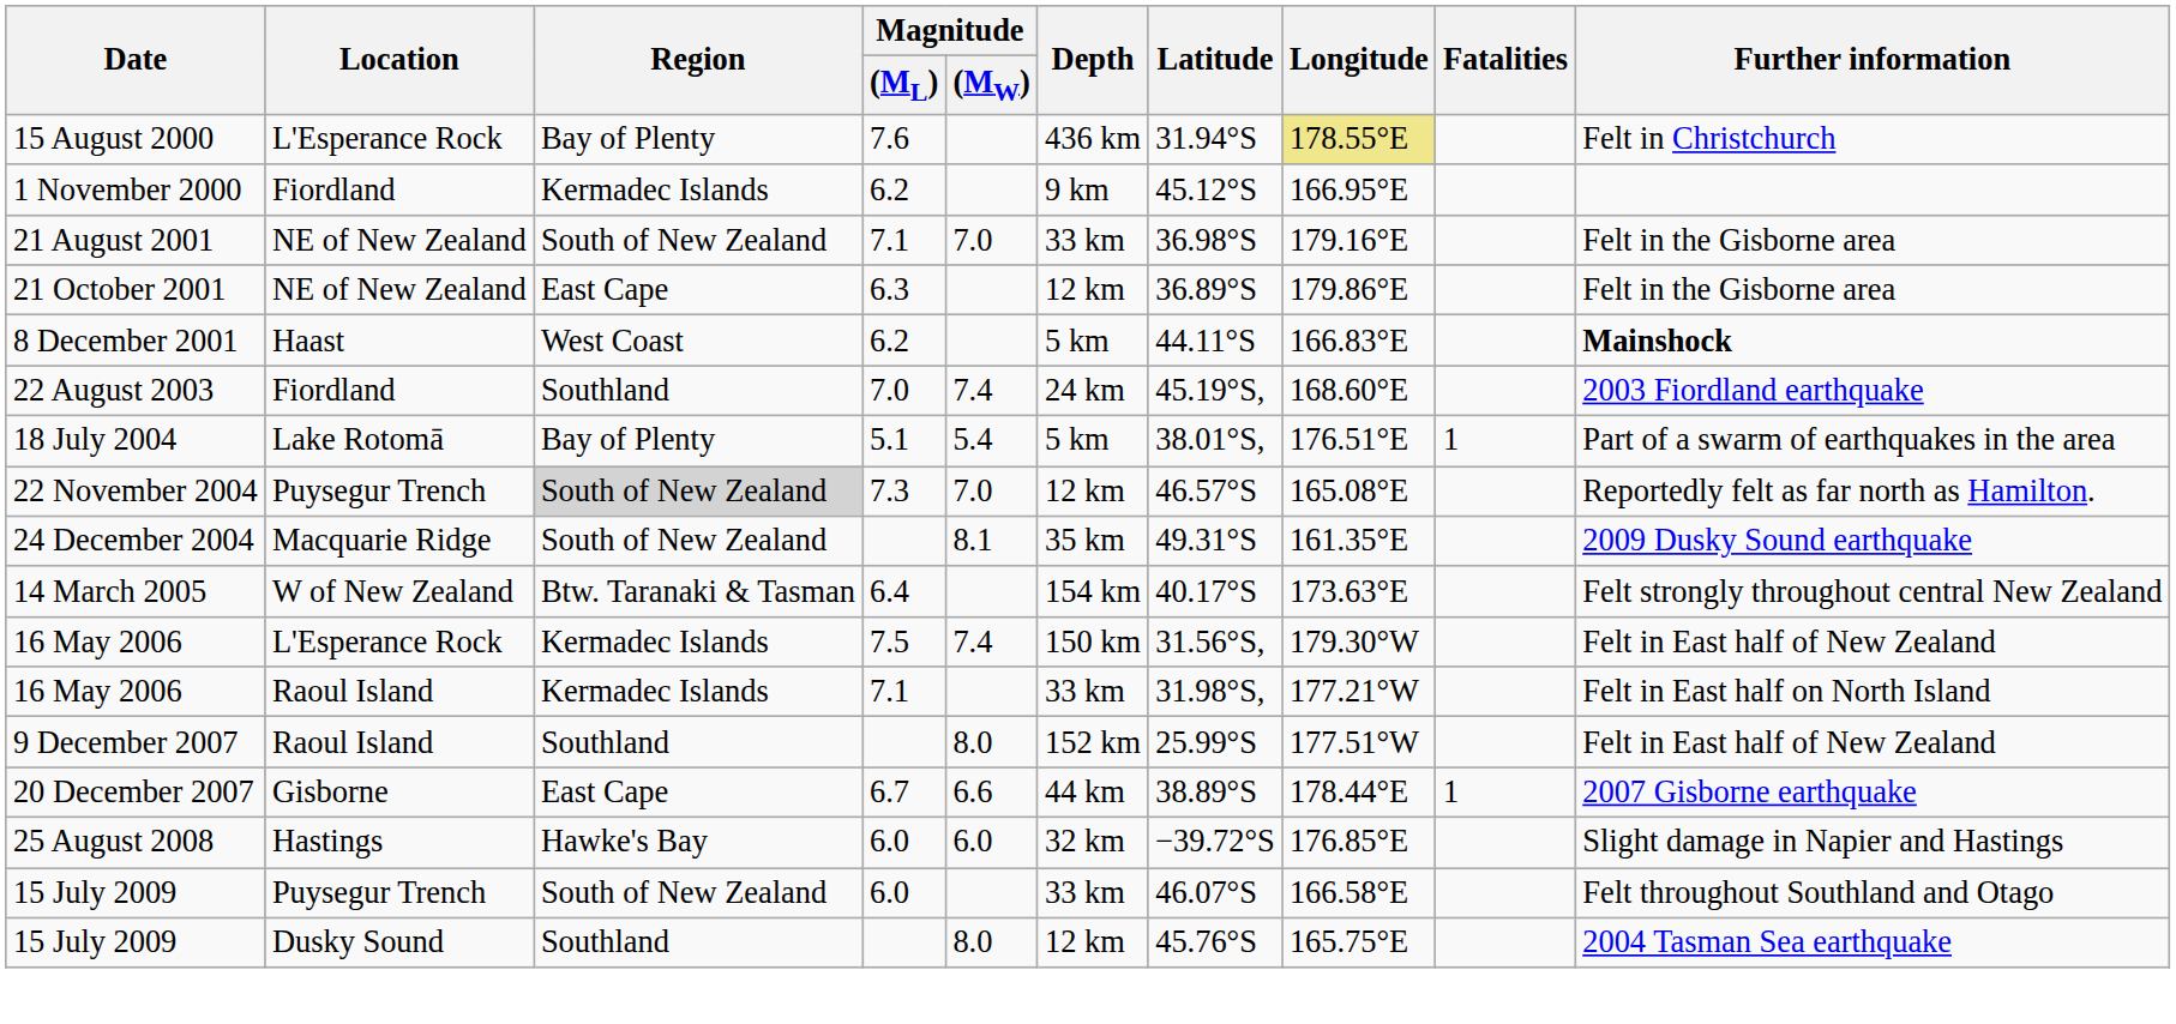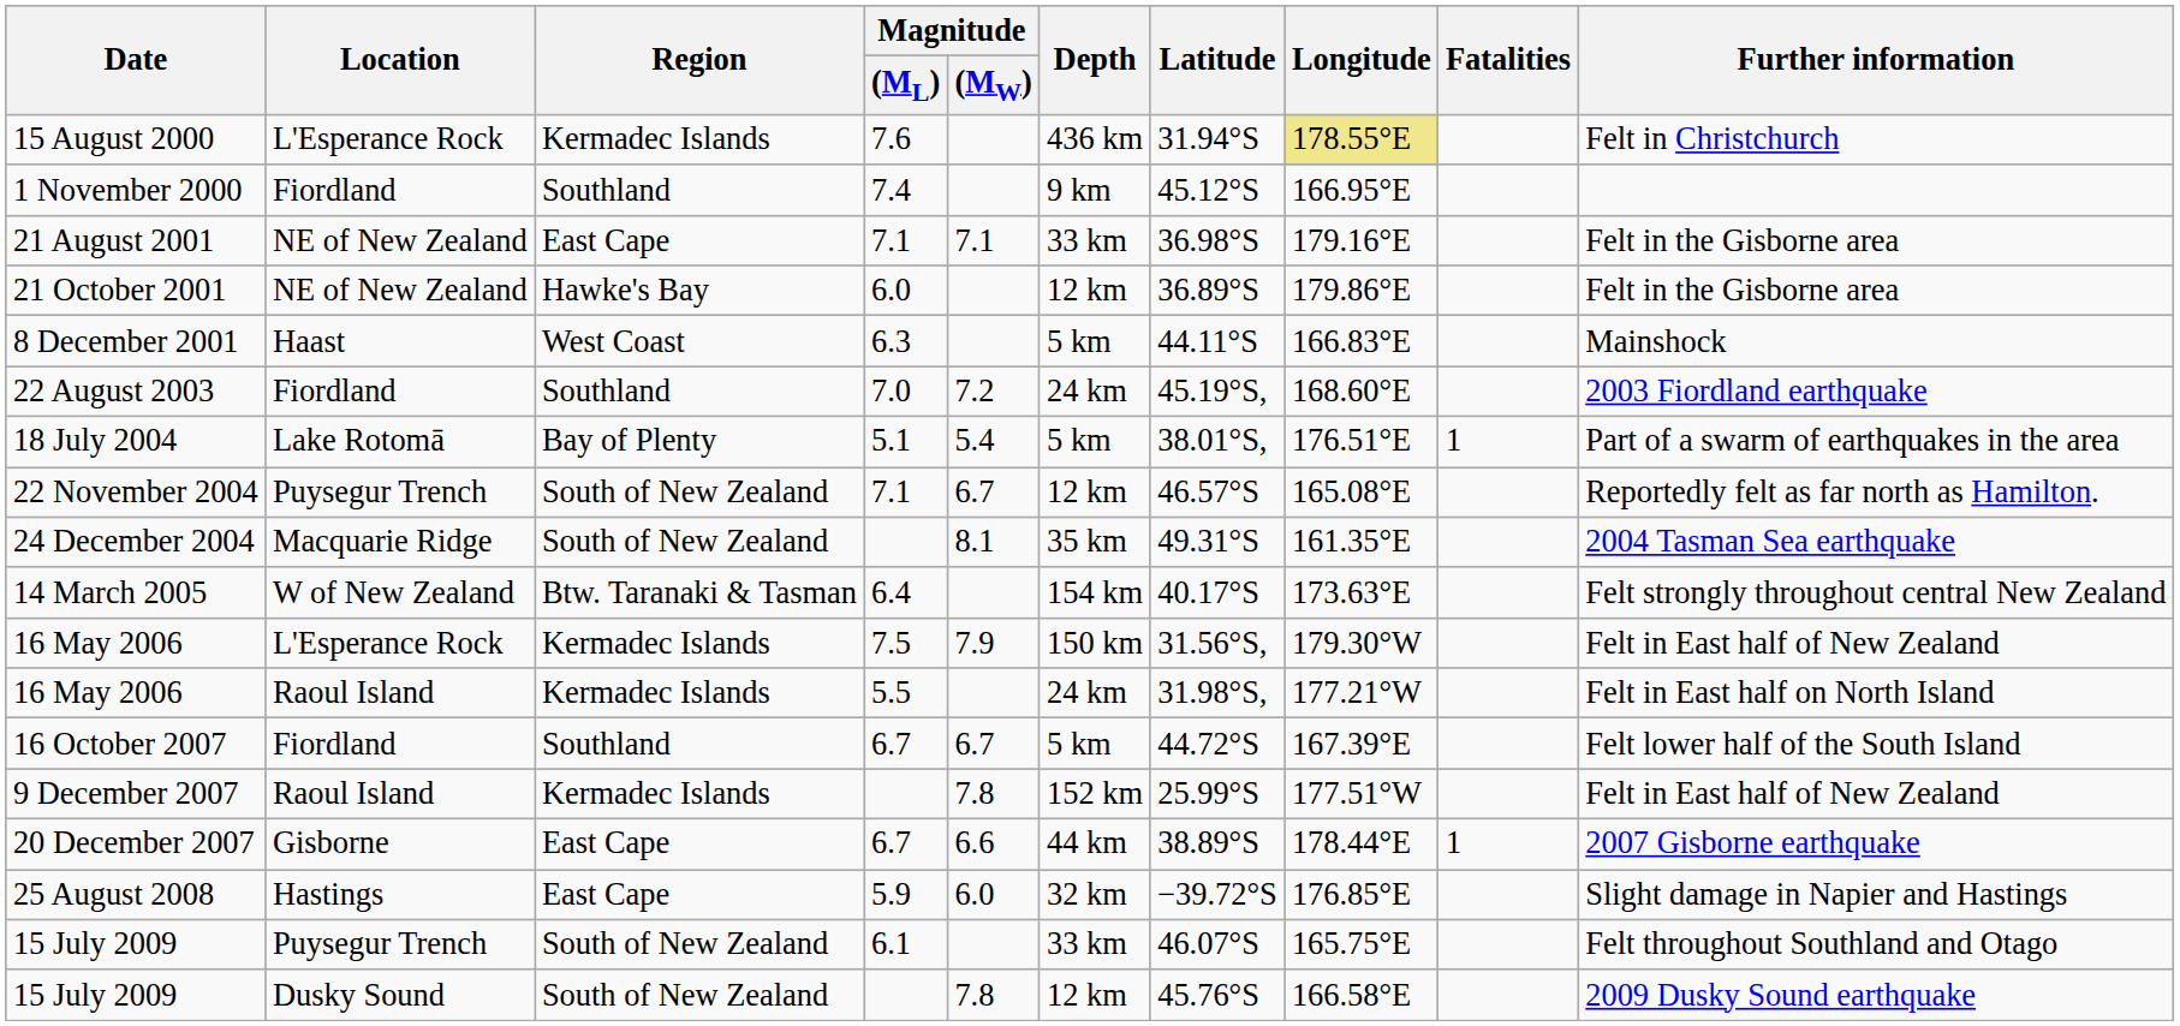 <table class="wikitable sortable">
 <tr>
 <th rowspan=2>Date</th>
 <th rowspan=2>Location</th>
 <th rowspan=2>Region</th>
 <th colspan=2>Magnitude</th>
 <th rowspan=2>Depth</th>
 <th rowspan=2>Latitude</th>
 <th rowspan=2>Longitude</th>
 <th rowspan=2>Fatalities</th>
 <th rowspan=2 scope="col" class="unsortable">Further information</th>
 </tr>
 <tr>
 <th>(<a href='#'>M<sub>L</sub></a>)</th>
 <th>(<a href='#'>M<sub>W</sub></a>)</th>
 </tr>
 <tr>
 <td>15 August 2000</td>
 <td>L'Esperance Rock</td>
-<td>Bay of Plenty</td>
+<td>Kermadec Islands</td>
 <td>7.6</td>
 <td></td>
 <td>436 km</td>
 <td>31.94°S</td>
 <td style="background: khaki;">178.55°E</td>
 <td></td>
 <td>Felt in <a href='#'>Christchurch</a></td>
 </tr>
 <tr>
 <td>1 November 2000</td>
 <td>Fiordland</td>
-<td>Kermadec Islands</td>
-<td>6.2</td>
+<td>Southland</td>
+<td>7.4</td>
 <td></td>
 <td>9 km</td>
 <td>45.12°S</td>
 <td>166.95°E</td>
 <td></td>
 <td></td>
 </tr>
 <tr>
 <td>21 August 2001</td>
 <td>NE of New Zealand</td>
-<td>South of New Zealand</td>
+<td>East Cape</td>
 <td>7.1</td>
-<td>7.0</td>
+<td>7.1</td>
 <td>33 km</td>
 <td>36.98°S</td>
 <td>179.16°E</td>
 <td></td>
 <td>Felt in the Gisborne area</td>
 </tr>
 <tr>
 <td>21 October 2001</td>
 <td>NE of New Zealand</td>
-<td>East Cape</td>
-<td>6.3</td>
+<td>Hawke's Bay</td>
+<td>6.0</td>
 <td></td>
 <td>12 km</td>
 <td>36.89°S</td>
 <td>179.86°E</td>
 <td></td>
 <td>Felt in the Gisborne area</td>
 </tr>
 <tr>
 <td>8 December 2001</td>
 <td>Haast</td>
 <td>West Coast</td>
-<td>6.2</td>
+<td>6.3</td>
 <td></td>
 <td>5 km</td>
 <td>44.11°S</td>
 <td>166.83°E</td>
 <td></td>
-<td><strong>Mainshock</strong></td>
+<td>Mainshock</td>
 </tr>
 <tr>
 <td>22 August 2003</td>
 <td>Fiordland</td>
 <td>Southland</td>
 <td>7.0</td>
-<td>7.4</td>
+<td>7.2</td>
 <td>24 km</td>
 <td>45.19°S,</td>
 <td>168.60°E</td>
 <td></td>
 <td><a href='#'>2003 Fiordland earthquake</a></td>
 </tr>
 <tr>
 <td>18 July 2004</td>
 <td>Lake Rotomā</td>
 <td>Bay of Plenty</td>
 <td>5.1</td>
 <td>5.4</td>
 <td>5 km</td>
 <td>38.01°S,</td>
 <td>176.51°E</td>
 <td>1</td>
 <td>Part of a swarm of earthquakes in the area</td>
 </tr>
 <tr>
 <td>22 November 2004</td>
 <td>Puysegur Trench</td>
-<td style="background: lightgrey;">South of New Zealand</td>
-<td>7.3</td>
-<td>7.0</td>
+<td>South of New Zealand</td>
+<td>7.1</td>
+<td>6.7</td>
 <td>12 km</td>
 <td>46.57°S</td>
 <td>165.08°E</td>
 <td></td>
 <td>Reportedly felt as far north as <a href='#'>Hamilton</a>.</td>
 </tr>
 <tr>
 <td>24 December 2004</td>
 <td>Macquarie Ridge</td>
 <td>South of New Zealand</td>
 <td></td>
 <td>8.1</td>
 <td>35 km</td>
 <td>49.31°S</td>
 <td>161.35°E</td>
 <td></td>
-<td><a href='#'>2009 Dusky Sound earthquake</a></td>
+<td><a href='#'>2004 Tasman Sea earthquake</a></td>
 </tr>
 <tr>
 <td>14 March 2005</td>
 <td>W of New Zealand</td>
 <td>Btw. Taranaki & Tasman</td>
 <td>6.4</td>
 <td></td>
 <td>154 km</td>
 <td>40.17°S</td>
 <td>173.63°E</td>
 <td></td>
 <td>Felt strongly throughout central New Zealand</td>
 </tr>
 <tr>
 <td>16 May 2006</td>
 <td>L'Esperance Rock</td>
 <td>Kermadec Islands</td>
 <td>7.5</td>
-<td>7.4</td>
+<td>7.9</td>
 <td>150 km</td>
 <td>31.56°S,</td>
 <td>179.30°W</td>
 <td></td>
 <td>Felt in East half of New Zealand</td>
 </tr>
 <tr>
 <td>16 May 2006</td>
 <td>Raoul Island</td>
 <td>Kermadec Islands</td>
-<td>7.1</td>
+<td>5.5</td>
 <td></td>
-<td>33 km</td>
+<td>24 km</td>
 <td>31.98°S,</td>
 <td>177.21°W</td>
 <td></td>
 <td>Felt in East half on North Island</td>
 </tr>
 <tr>
+<td>16 October 2007</td>
+<td>Fiordland</td>
+<td>Southland</td>
+<td>6.7</td>
+<td>6.7</td>
+<td>5 km</td>
+<td>44.72°S</td>
+<td>167.39°E</td>
+<td></td>
+<td>Felt lower half of the South Island</td>
+</tr>
+<tr>
 <td>9 December 2007</td>
 <td>Raoul Island</td>
-<td>Southland</td>
+<td>Kermadec Islands</td>
 <td></td>
-<td>8.0</td>
+<td>7.8</td>
 <td>152 km</td>
 <td>25.99°S</td>
 <td>177.51°W</td>
 <td></td>
 <td>Felt in East half of New Zealand</td>
 </tr>
 <tr>
 <td>20 December 2007</td>
 <td>Gisborne</td>
 <td>East Cape</td>
 <td>6.7</td>
 <td>6.6</td>
 <td>44 km</td>
 <td>38.89°S</td>
 <td>178.44°E</td>
 <td>1</td>
 <td><a href='#'>2007 Gisborne earthquake</a></td>
 </tr>
 <tr>
 <td>25 August 2008</td>
 <td>Hastings</td>
-<td>Hawke's Bay</td>
-<td>6.0</td>
+<td>East Cape</td>
+<td>5.9</td>
 <td>6.0</td>
 <td>32 km</td>
 <td>−39.72°S</td>
 <td>176.85°E</td>
 <td></td>
 <td>Slight damage in Napier and Hastings</td>
 </tr>
 <tr>
 <td>15 July 2009</td>
 <td>Puysegur Trench</td>
 <td>South of New Zealand</td>
-<td>6.0</td>
+<td>6.1</td>
 <td></td>
 <td>33 km</td>
 <td>46.07°S</td>
-<td>166.58°E</td>
+<td>165.75°E</td>
 <td></td>
 <td>Felt throughout Southland and Otago</td>
 </tr>
 <tr>
 <td>15 July 2009</td>
 <td>Dusky Sound</td>
-<td>Southland</td>
+<td>South of New Zealand</td>
 <td></td>
-<td>8.0</td>
+<td>7.8</td>
 <td>12 km</td>
 <td>45.76°S</td>
-<td>165.75°E</td>
+<td>166.58°E</td>
 <td></td>
-<td><a href='#'>2004 Tasman Sea earthquake</a></td>
+<td><a href='#'>2009 Dusky Sound earthquake</a></td>
 </tr>
 </table>
